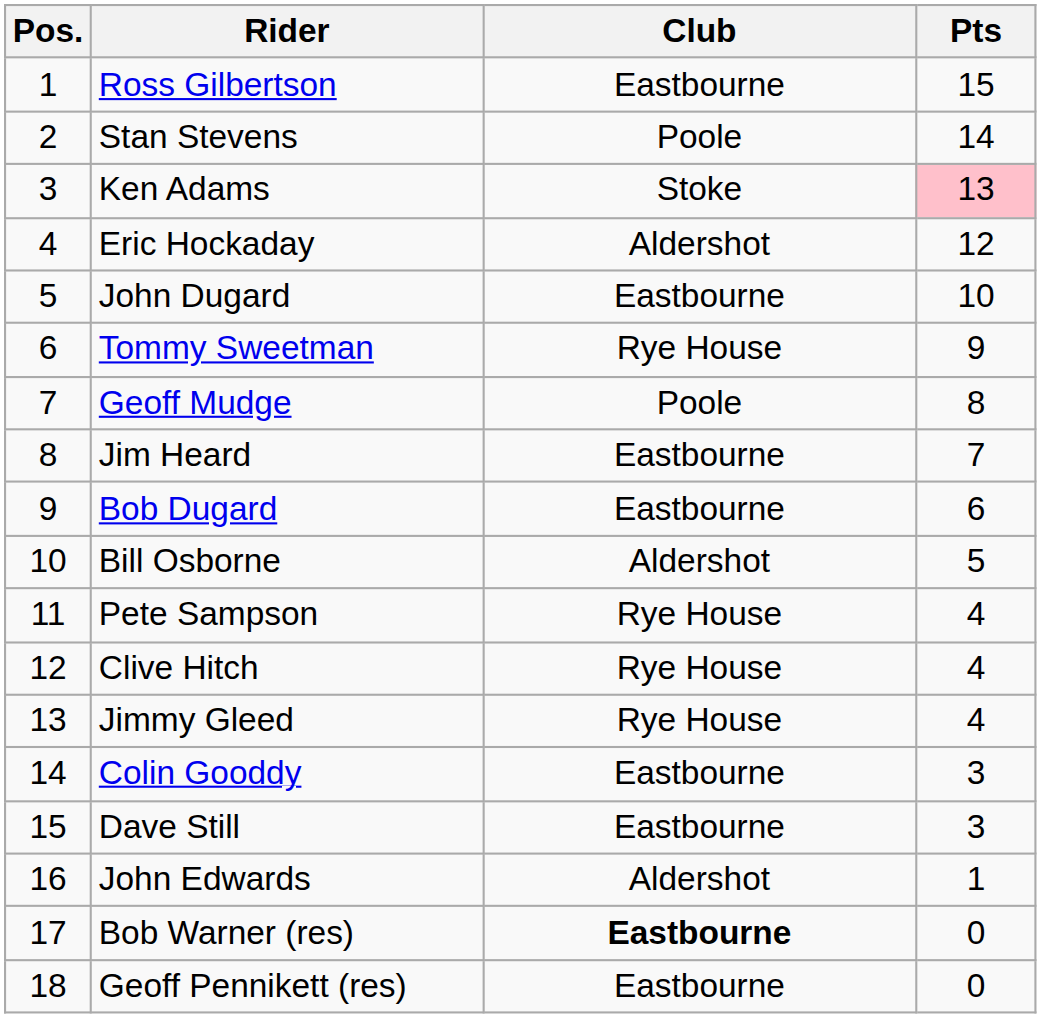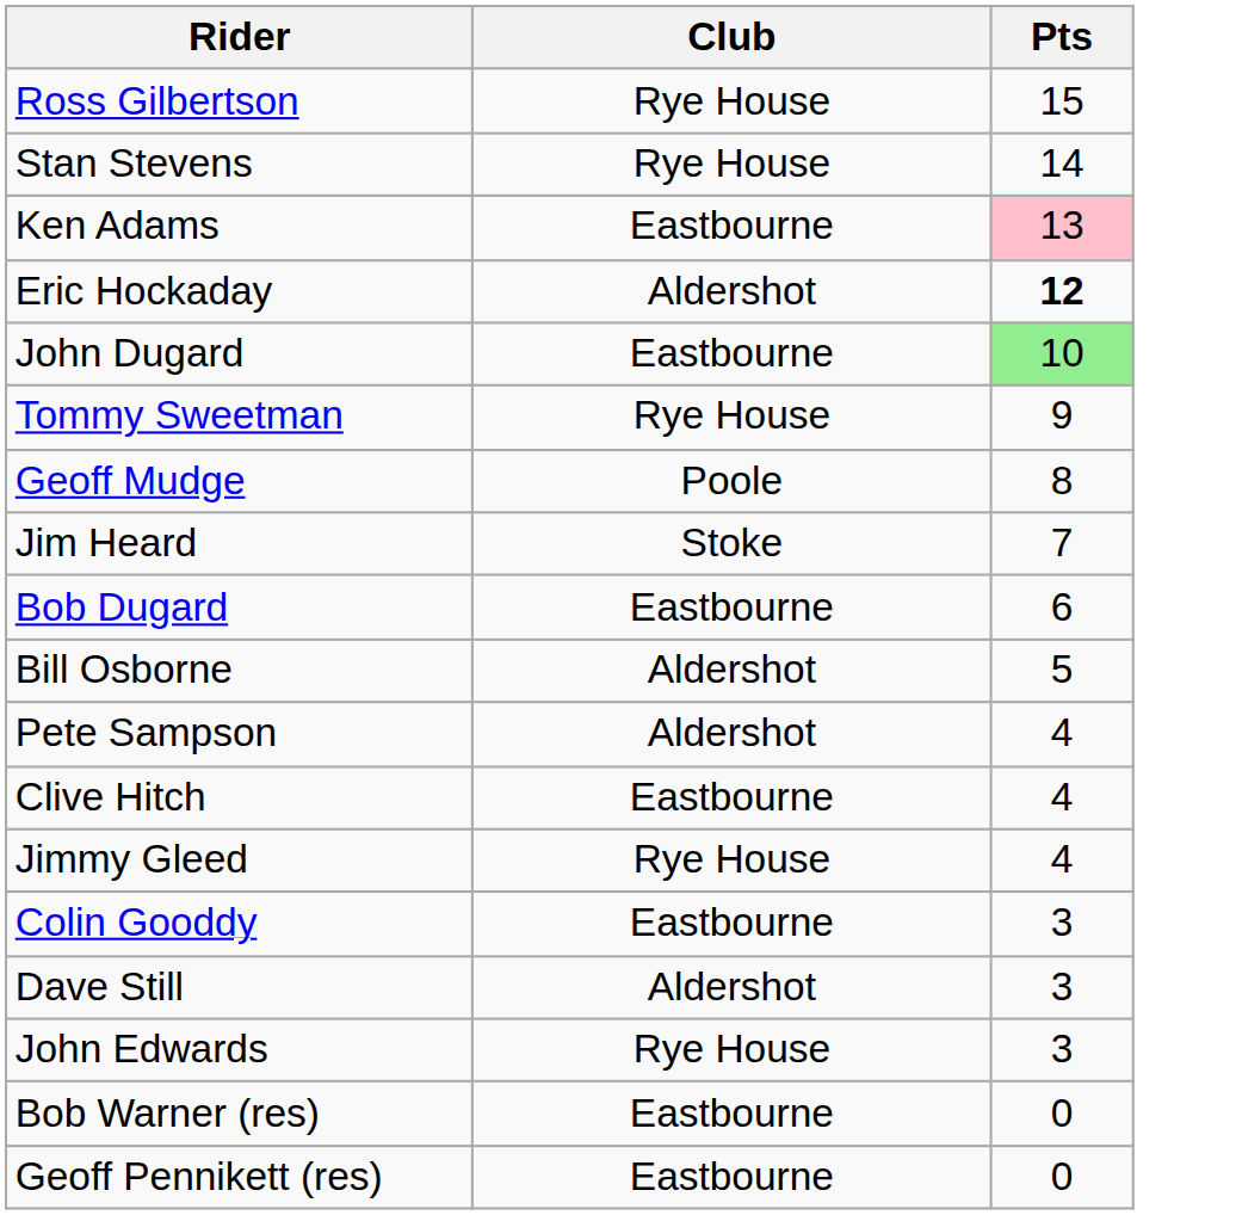 <table class=wikitable>
 <tr>
-<th width=25px>Pos.</th>
 <th width=180px>Rider</th>
 <th width=200px>Club</th>
 <th width=50px>Pts</th>
 </tr>
 <tr align=center >
-<td>1</td>
 <td align=left><a href='#'>Ross Gilbertson</a></td>
-<td>Eastbourne</td>
+<td>Rye House</td>
 <td>15</td>
 </tr>
 <tr align=center>
-<td>2</td>
 <td align=left>Stan Stevens</td>
-<td>Poole</td>
+<td>Rye House</td>
 <td>14</td>
 </tr>
 <tr align=center>
-<td>3</td>
 <td align=left>Ken Adams</td>
-<td>Stoke</td>
+<td>Eastbourne</td>
 <td style="background: pink;">13</td>
 </tr>
 <tr align=center>
-<td>4</td>
 <td align=left>Eric Hockaday</td>
 <td>Aldershot</td>
-<td>12</td>
+<td><strong>12</strong></td>
 </tr>
 <tr align=center>
-<td>5</td>
 <td align=left>John Dugard</td>
 <td>Eastbourne</td>
-<td>10</td>
+<td style="background: lightgreen;">10</td>
 </tr>
 <tr align=center>
-<td>6</td>
 <td align=left><a href='#'>Tommy Sweetman</a></td>
 <td>Rye House</td>
 <td>9</td>
 </tr>
 <tr align=center>
-<td>7</td>
 <td align=left><a href='#'>Geoff Mudge</a></td>
 <td>Poole</td>
 <td>8</td>
 </tr>
 <tr align=center>
-<td>8</td>
 <td align=left>Jim Heard</td>
-<td>Eastbourne</td>
+<td>Stoke</td>
 <td>7</td>
 </tr>
 <tr align=center>
-<td>9</td>
 <td align=left><a href='#'>Bob Dugard</a></td>
 <td>Eastbourne</td>
 <td>6</td>
 </tr>
 <tr align=center>
-<td>10</td>
 <td align=left>Bill Osborne</td>
 <td>Aldershot</td>
 <td>5</td>
 </tr>
 <tr align=center>
-<td>11</td>
 <td align=left>Pete Sampson</td>
-<td>Rye House</td>
+<td>Aldershot</td>
 <td>4</td>
 </tr>
 <tr align=center>
-<td>12</td>
 <td align=left>Clive Hitch</td>
-<td>Rye House</td>
+<td>Eastbourne</td>
 <td>4</td>
 </tr>
 <tr align=center>
-<td>13</td>
 <td align=left>Jimmy Gleed</td>
 <td>Rye House</td>
 <td>4</td>
 </tr>
 <tr align=center>
-<td>14</td>
 <td align=left><a href='#'>Colin Gooddy</a></td>
 <td>Eastbourne</td>
 <td>3</td>
 </tr>
 <tr align=center>
-<td>15</td>
 <td align=left>Dave Still</td>
-<td>Eastbourne</td>
+<td>Aldershot</td>
 <td>3</td>
 </tr>
 <tr align=center>
-<td>16</td>
 <td align=left>John Edwards</td>
-<td>Aldershot</td>
-<td>1</td>
+<td>Rye House</td>
+<td>3</td>
 </tr>
 <tr align=center>
-<td>17</td>
 <td align=left>Bob Warner (res)</td>
-<td><strong>Eastbourne</strong></td>
+<td>Eastbourne</td>
 <td>0</td>
 </tr>
 <tr align=center>
-<td>18</td>
 <td align=left>Geoff Pennikett (res)</td>
 <td>Eastbourne</td>
 <td>0</td>
 </tr>
 </table>
